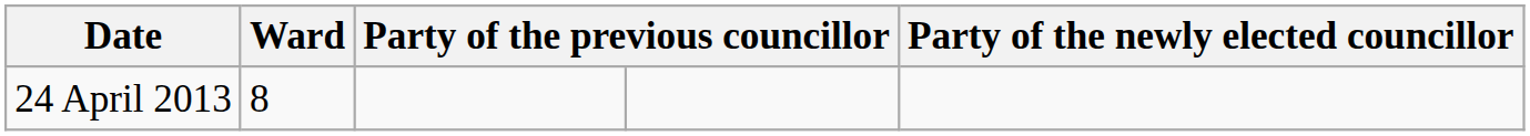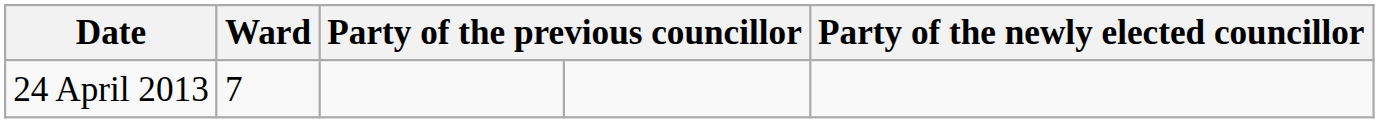 <table class="wikitable">
 <tr>
 <th>Date</th>
 <th>Ward</th>
 <th colspan=2>Party of the previous councillor</th>
 <th colspan=2>Party of the newly elected councillor</th>
 </tr>
 <tr>
 <td>24 April 2013</td>
-<td>8</td>
+<td>7</td>
 <td></td>
 <td></td>
 </tr>
 </table>
